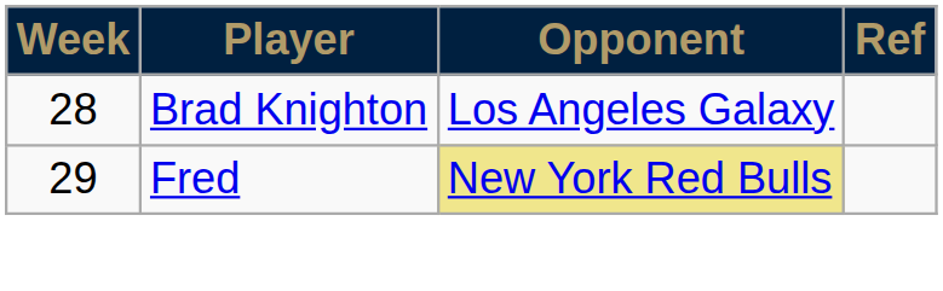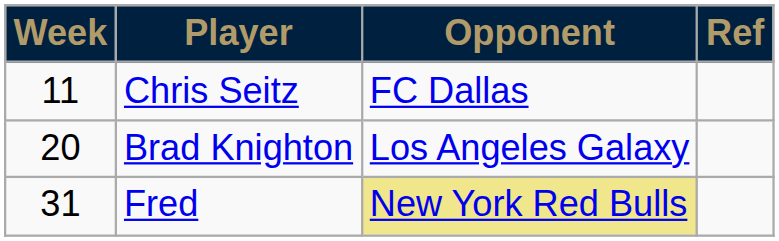 <table class=wikitable>
 <tr>
 <th style="background:#002040; color:#B19B69; text-align:center;">Week</th>
 <th style="background:#002040; color:#B19B69; text-align:center;">Player</th>
 <th style="background:#002040; color:#B19B69; text-align:center;">Opponent</th>
 <th style="background:#002040; color:#B19B69; text-align:center;">Ref</th>
 </tr>
 <tr>
-<td align=center>28</td>
+<td align=center>11</td>
+<td> <a href='#'>Chris Seitz</a></td>
+<td><a href='#'>FC Dallas</a></td>
+<td></td>
+</tr>
+<tr>
+<td align=center>20</td>
 <td> <a href='#'>Brad Knighton</a></td>
 <td><a href='#'>Los Angeles Galaxy</a></td>
 <td></td>
 </tr>
 <tr>
-<td align=center>29</td>
+<td align=center>31</td>
 <td> <a href='#'>Fred</a></td>
 <td style="background: khaki;"><a href='#'>New York Red Bulls</a></td>
 <td></td>
 </tr>
 </table>
